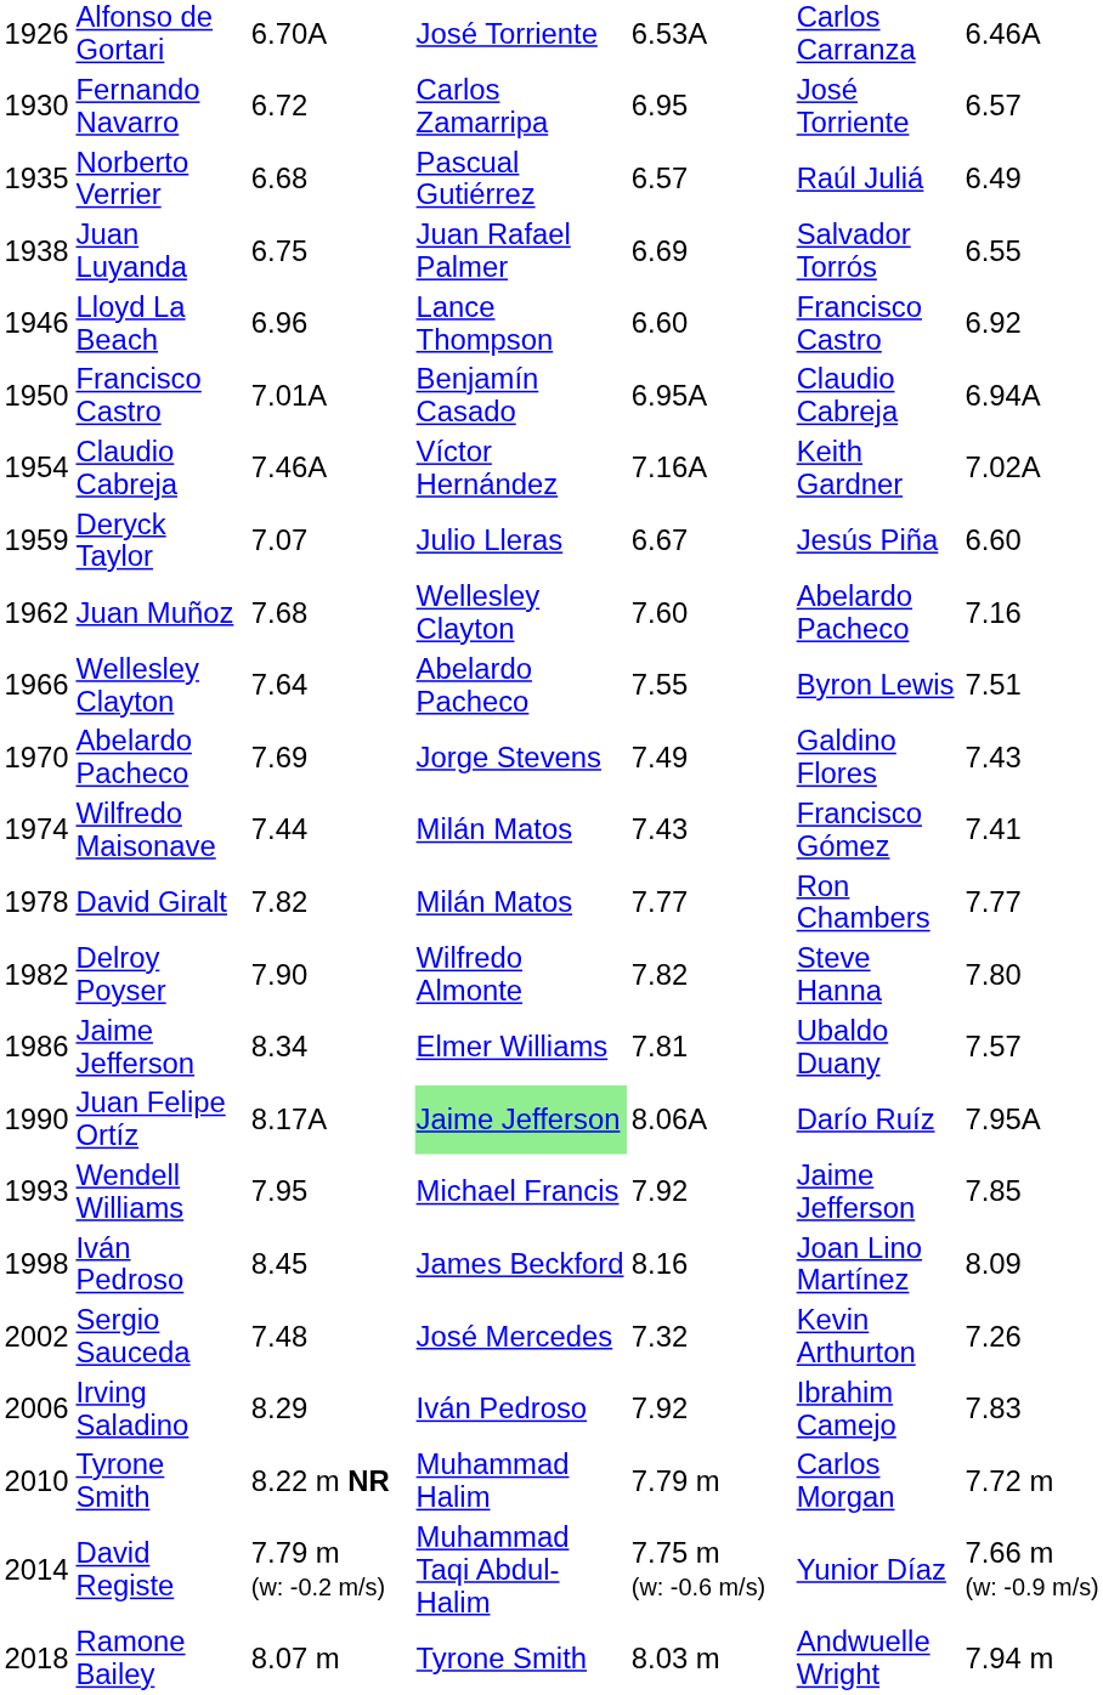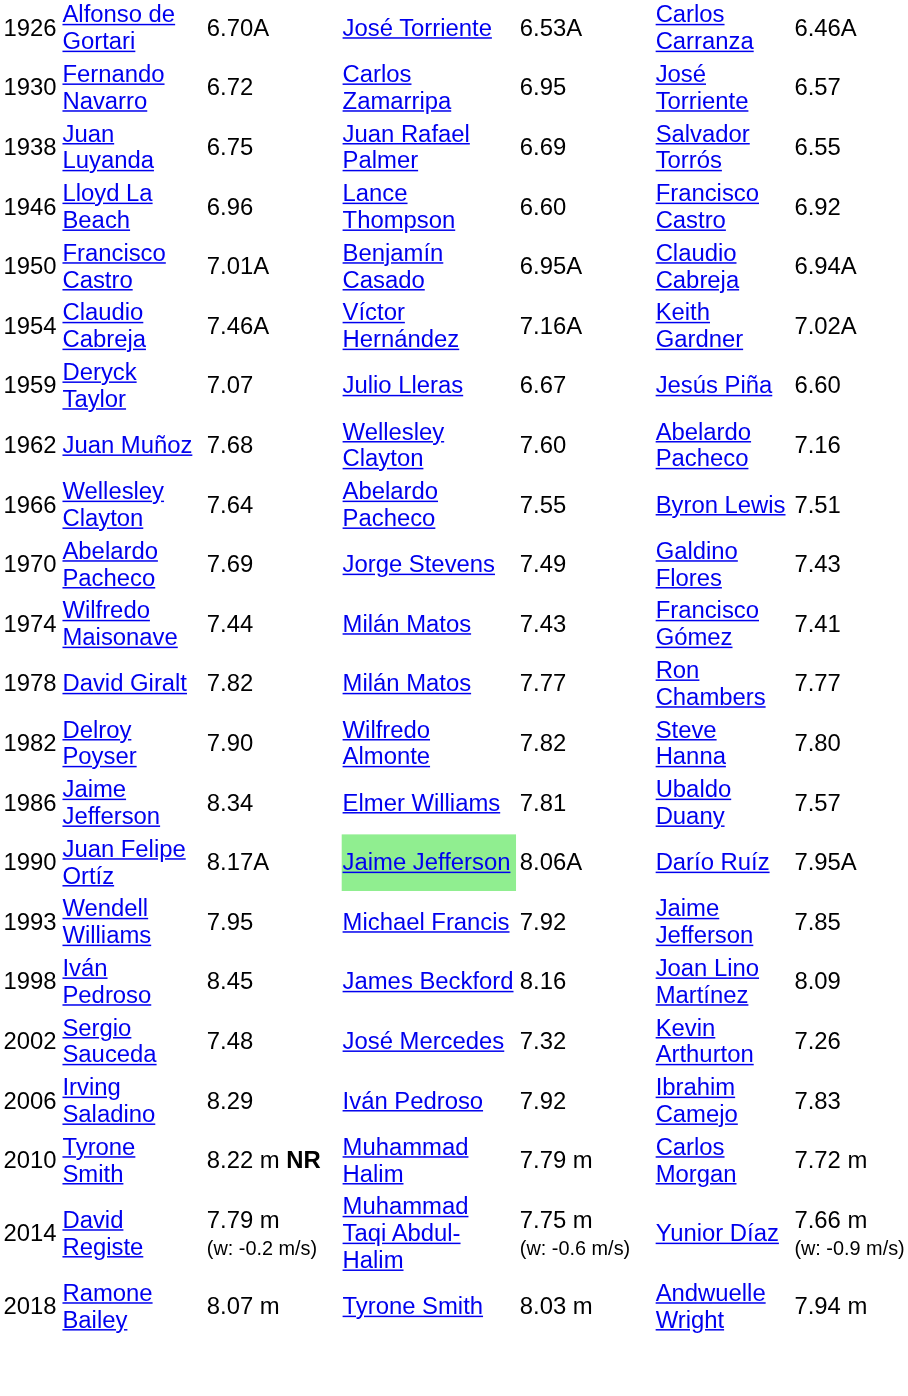 <table>
 <tr>
 <td>1926</td>
 <td><a href='#'>Alfonso de Gortari</a><br> </td>
 <td>6.70A</td>
 <td><a href='#'>José Torriente</a><br> </td>
 <td>6.53A</td>
 <td><a href='#'>Carlos Carranza</a><br> </td>
 <td>6.46A</td>
 </tr>
 <tr>
 <td>1930</td>
 <td><a href='#'>Fernando Navarro</a><br> </td>
 <td>6.72</td>
 <td><a href='#'>Carlos Zamarripa</a><br> </td>
 <td>6.95</td>
 <td><a href='#'>José Torriente</a><br> </td>
 <td>6.57</td>
-</tr>
-<tr>
-<td>1935</td>
-<td><a href='#'>Norberto Verrier</a><br> </td>
-<td>6.68</td>
-<td><a href='#'>Pascual Gutiérrez</a><br> </td>
-<td>6.57</td>
-<td><a href='#'>Raúl Juliá</a><br> </td>
-<td>6.49</td>
 </tr>
 <tr>
 <td>1938</td>
 <td><a href='#'>Juan Luyanda</a><br> </td>
 <td>6.75</td>
 <td><a href='#'>Juan Rafael Palmer</a><br> </td>
 <td>6.69</td>
 <td><a href='#'>Salvador Torrós</a><br> </td>
 <td>6.55</td>
 </tr>
 <tr>
 <td>1946</td>
 <td><a href='#'>Lloyd La Beach</a><br> </td>
 <td>6.96</td>
 <td><a href='#'>Lance Thompson</a><br> </td>
 <td>6.60</td>
 <td><a href='#'>Francisco Castro</a><br> </td>
 <td>6.92</td>
 </tr>
 <tr>
 <td>1950</td>
 <td><a href='#'>Francisco Castro</a><br> </td>
 <td>7.01A</td>
 <td><a href='#'>Benjamín Casado</a><br> </td>
 <td>6.95A</td>
 <td><a href='#'>Claudio Cabreja</a><br> </td>
 <td>6.94A</td>
 </tr>
 <tr>
 <td>1954</td>
 <td><a href='#'>Claudio Cabreja</a><br> </td>
 <td>7.46A</td>
 <td><a href='#'>Víctor Hernández</a><br> </td>
 <td>7.16A</td>
 <td><a href='#'>Keith Gardner</a><br> </td>
 <td>7.02A</td>
 </tr>
 <tr>
 <td>1959</td>
 <td><a href='#'>Deryck Taylor</a><br> </td>
 <td>7.07</td>
 <td><a href='#'>Julio Lleras</a><br> </td>
 <td>6.67</td>
 <td><a href='#'>Jesús Piña</a><br> </td>
 <td>6.60</td>
 </tr>
 <tr>
 <td>1962</td>
 <td><a href='#'>Juan Muñoz</a><br> </td>
 <td>7.68</td>
 <td><a href='#'>Wellesley Clayton</a><br> </td>
 <td>7.60</td>
 <td><a href='#'>Abelardo Pacheco</a><br> </td>
 <td>7.16</td>
 </tr>
 <tr>
 <td>1966</td>
 <td><a href='#'>Wellesley Clayton</a><br> </td>
 <td>7.64</td>
 <td><a href='#'>Abelardo Pacheco</a><br> </td>
 <td>7.55</td>
 <td><a href='#'>Byron Lewis</a><br> </td>
 <td>7.51</td>
 </tr>
 <tr>
 <td>1970</td>
 <td><a href='#'>Abelardo Pacheco</a><br> </td>
 <td>7.69</td>
 <td><a href='#'>Jorge Stevens</a><br> </td>
 <td>7.49</td>
 <td><a href='#'>Galdino Flores</a><br> </td>
 <td>7.43</td>
 </tr>
 <tr>
 <td>1974</td>
 <td><a href='#'>Wilfredo Maisonave</a><br> </td>
 <td>7.44</td>
 <td><a href='#'>Milán Matos</a><br> </td>
 <td>7.43</td>
 <td><a href='#'>Francisco Gómez</a><br> </td>
 <td>7.41</td>
 </tr>
 <tr>
 <td>1978</td>
 <td><a href='#'>David Giralt</a><br> </td>
 <td>7.82</td>
 <td><a href='#'>Milán Matos</a><br> </td>
 <td>7.77</td>
 <td><a href='#'>Ron Chambers</a><br> </td>
 <td>7.77</td>
 </tr>
 <tr>
 <td>1982</td>
 <td><a href='#'>Delroy Poyser</a><br> </td>
 <td>7.90</td>
 <td><a href='#'>Wilfredo Almonte</a><br> </td>
 <td>7.82</td>
 <td><a href='#'>Steve Hanna</a><br> </td>
 <td>7.80</td>
 </tr>
 <tr>
 <td>1986</td>
 <td><a href='#'>Jaime Jefferson</a><br> </td>
 <td>8.34</td>
 <td><a href='#'>Elmer Williams</a><br> </td>
 <td>7.81</td>
 <td><a href='#'>Ubaldo Duany</a><br> </td>
 <td>7.57</td>
 </tr>
 <tr>
 <td>1990</td>
 <td><a href='#'>Juan Felipe Ortíz</a><br> </td>
 <td>8.17A</td>
 <td style="background: lightgreen;"><a href='#'>Jaime Jefferson</a><br> </td>
 <td>8.06A</td>
 <td><a href='#'>Darío Ruíz</a><br> </td>
 <td>7.95A</td>
 </tr>
 <tr>
 <td>1993</td>
 <td><a href='#'>Wendell Williams</a><br> </td>
 <td>7.95</td>
 <td><a href='#'>Michael Francis</a><br> </td>
 <td>7.92</td>
 <td><a href='#'>Jaime Jefferson</a><br> </td>
 <td>7.85</td>
 </tr>
 <tr>
 <td>1998</td>
 <td><a href='#'>Iván Pedroso</a><br> </td>
 <td>8.45</td>
 <td><a href='#'>James Beckford</a><br> </td>
 <td>8.16</td>
 <td><a href='#'>Joan Lino Martínez</a><br> </td>
 <td>8.09</td>
 </tr>
 <tr>
 <td>2002</td>
 <td><a href='#'>Sergio Sauceda</a><br> </td>
 <td>7.48</td>
 <td><a href='#'>José Mercedes</a><br> </td>
 <td>7.32</td>
 <td><a href='#'>Kevin Arthurton</a><br> </td>
 <td>7.26</td>
 </tr>
 <tr>
 <td>2006</td>
 <td><a href='#'>Irving Saladino</a><br></td>
 <td>8.29</td>
 <td><a href='#'>Iván Pedroso</a><br></td>
 <td>7.92</td>
 <td><a href='#'>Ibrahim Camejo</a><br></td>
 <td>7.83</td>
 </tr>
 <tr>
 <td>2010</td>
 <td><a href='#'>Tyrone Smith</a><br></td>
 <td>8.22 m <strong>NR</strong></td>
 <td><a href='#'>Muhammad Halim</a><br></td>
 <td>7.79 m</td>
 <td><a href='#'>Carlos Morgan</a><br></td>
 <td>7.72 m</td>
 </tr>
 <tr>
 <td>2014</td>
 <td><a href='#'>David Registe</a><br></td>
 <td>7.79 m <small>(w: -0.2 m/s)</small></td>
 <td><a href='#'>Muhammad Taqi Abdul-Halim</a><br></td>
 <td>7.75 m <small>(w: -0.6 m/s)</small></td>
 <td><a href='#'>Yunior Díaz</a><br></td>
 <td>7.66 m <small>(w: -0.9 m/s)</small></td>
 </tr>
 <tr>
 <td>2018</td>
 <td><a href='#'>Ramone Bailey</a><br></td>
 <td>8.07 m</td>
 <td><a href='#'>Tyrone Smith</a><br></td>
 <td>8.03 m </td>
 <td><a href='#'>Andwuelle Wright</a><br></td>
 <td>7.94 m</td>
 </tr>
 </table>
